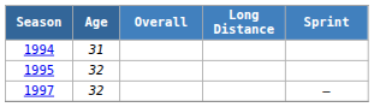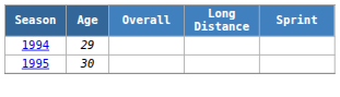 <table class="wikitable" style="font-size:95%; text-align:center; border:grey solid 1px; border-collapse:collapse; background:#ffffff;">
 <tr>
 <th style="background-color:#369; color:white; width:60px;" rowspan="2"> Season </th>
 <th style="background-color:#369; color:white; width:40px;" rowspan="2"> Age </th>
 </tr>
 <tr>
 <th style="background-color:#4180be; color:white; width:75px;">Overall</th>
 <th style="background-color:#4180be; color:white; width:75px;">Long Distance</th>
 <th style="background-color:#4180be; color:white; width:75px;">Sprint</th>
 </tr>
 <tr>
 <td><a href='#'>1994</a></td>
-<td><em>31</em></td>
+<td><em>29</em></td>
 <td></td>
 <td></td>
 <td></td>
 </tr>
 <tr>
 <td><a href='#'>1995</a></td>
-<td><em>32</em></td>
+<td><em>30</em></td>
 <td></td>
 <td></td>
 <td></td>
 </tr>
 <tr>
-<td><a href='#'>1997</a></td>
-<td><em>32</em></td>
-<td></td>
-<td></td>
-<td>—</td>
-</tr>
-<tr>
 </tr>
 </table>
